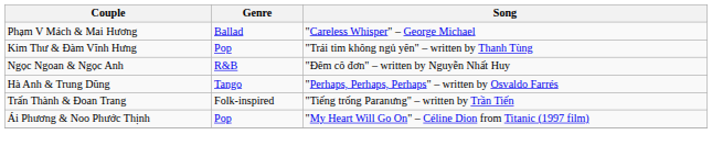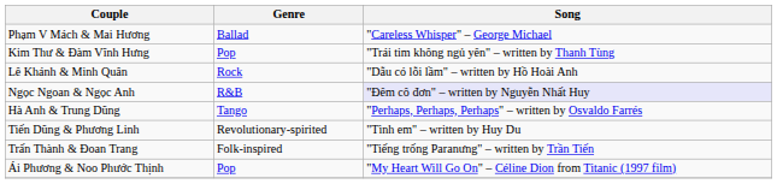 <table class="wikitable" style="width:80%;">
 <tr>
 <th>Couple</th>
 <th>Genre</th>
 <th>Song</th>
 </tr>
 <tr>
 <td>Phạm V Mách & Mai Hương</td>
 <td><a href='#'>Ballad</a></td>
 <td>"<a href='#'>Careless Whisper</a>" – <a href='#'>George Michael</a></td>
 </tr>
 <tr>
 <td>Kim Thư & Đàm Vĩnh Hưng</td>
 <td><a href='#'>Pop</a></td>
 <td>"Trái tim không ngủ yên" – written by <a href='#'>Thanh Tùng</a></td>
 </tr>
 <tr>
+<td>Lê Khánh & Minh Quân</td>
+<td><a href='#'>Rock</a></td>
+<td>"Dẫu có lỗi lầm" – written by Hồ Hoài Anh</td>
+</tr>
+<tr>
 <td>Ngọc Ngoan & Ngọc Anh</td>
 <td><a href='#'>R&B</a></td>
-<td>"Đêm cô đơn" – written by Nguyễn Nhất Huy</td>
+<td style="background: lavender;">"Đêm cô đơn" – written by Nguyễn Nhất Huy</td>
 </tr>
 <tr>
 <td>Hà Anh & Trung Dũng</td>
 <td><a href='#'>Tango</a></td>
 <td>"<a href='#'>Perhaps, Perhaps, Perhaps</a>" – written by <a href='#'>Osvaldo Farrés</a></td>
+</tr>
+<tr>
+<td>Tiến Dũng & Phương Linh</td>
+<td>Revolutionary-spirited</td>
+<td>"Tình em" – written by Huy Du</td>
 </tr>
 <tr>
 <td>Trấn Thành & Đoan Trang</td>
 <td>Folk-inspired</td>
 <td>"Tiếng trống Paranưng" – written by <a href='#'>Trần Tiến</a></td>
 </tr>
 <tr>
 <td>Ái Phương & Noo Phước Thịnh</td>
 <td><a href='#'>Pop</a></td>
 <td>"<a href='#'>My Heart Will Go On</a>" – <a href='#'>Céline Dion</a> from <a href='#'>Titanic (1997 film)</a></td>
 </tr>
 <tr>
 </tr>
 </table>
